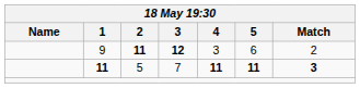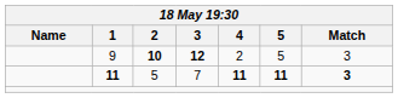 <table class=wikitable style="text-align:center; width: 55%">
 <tr>
 <th colspan=17><em>18 May 19:30</em></th>
 </tr>
 <tr>
 <th>Name</th>
 <th>1</th>
 <th>2</th>
 <th>3</th>
 <th>4</th>
 <th>5</th>
 <th>Match</th>
 </tr>
 <tr>
 <td style="text-align:left;"></td>
 <td>9</td>
-<td><strong>11</strong></td>
+<td><strong>10</strong></td>
 <td><strong>12</strong></td>
+<td>2</td>
+<td>5</td>
 <td>3</td>
-<td>6</td>
-<td>2</td>
 </tr>
 <tr>
 <td style="text-align:left;"><strong></strong></td>
 <td><strong>11</strong></td>
 <td>5</td>
 <td>7</td>
 <td><strong>11</strong></td>
 <td><strong>11</strong></td>
 <td><strong>3</strong></td>
 </tr>
 <tr>
 <td colspan=17></td>
 </tr>
 </table>
